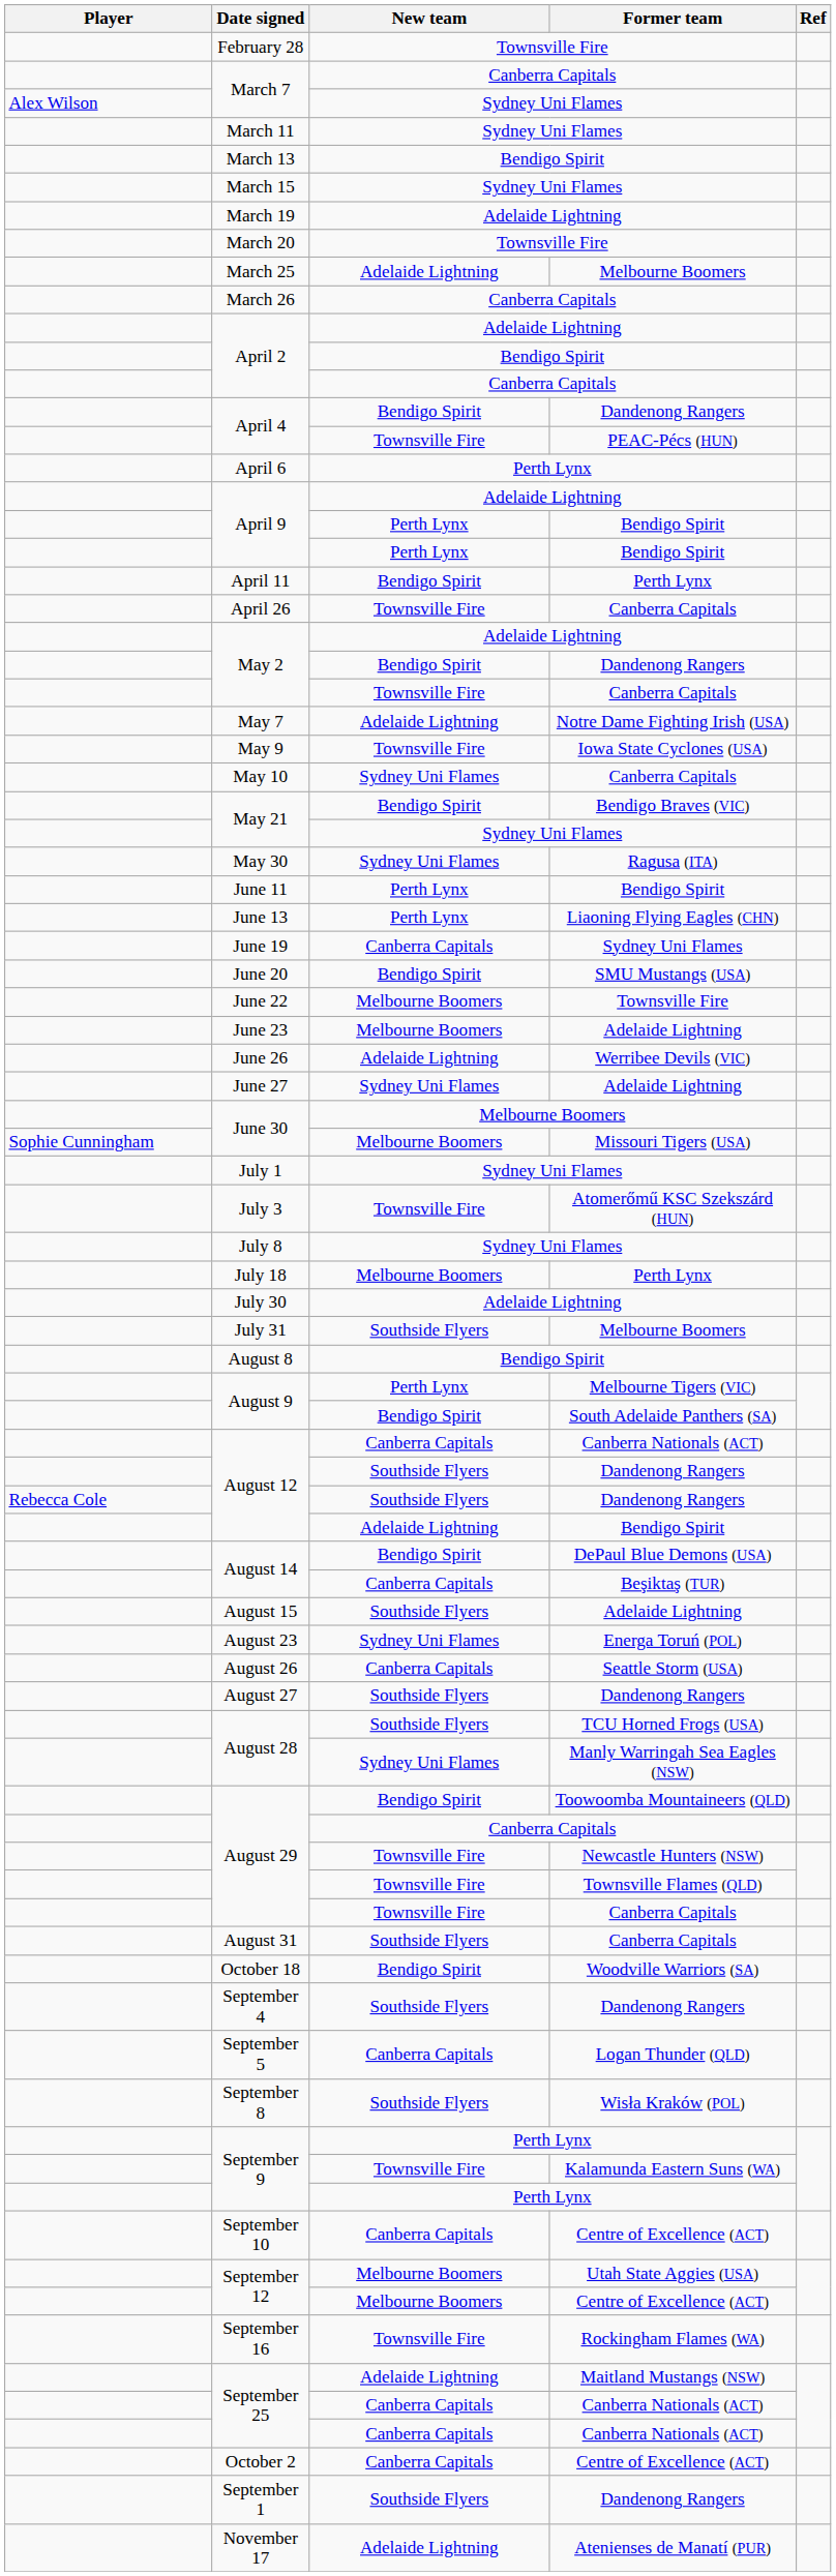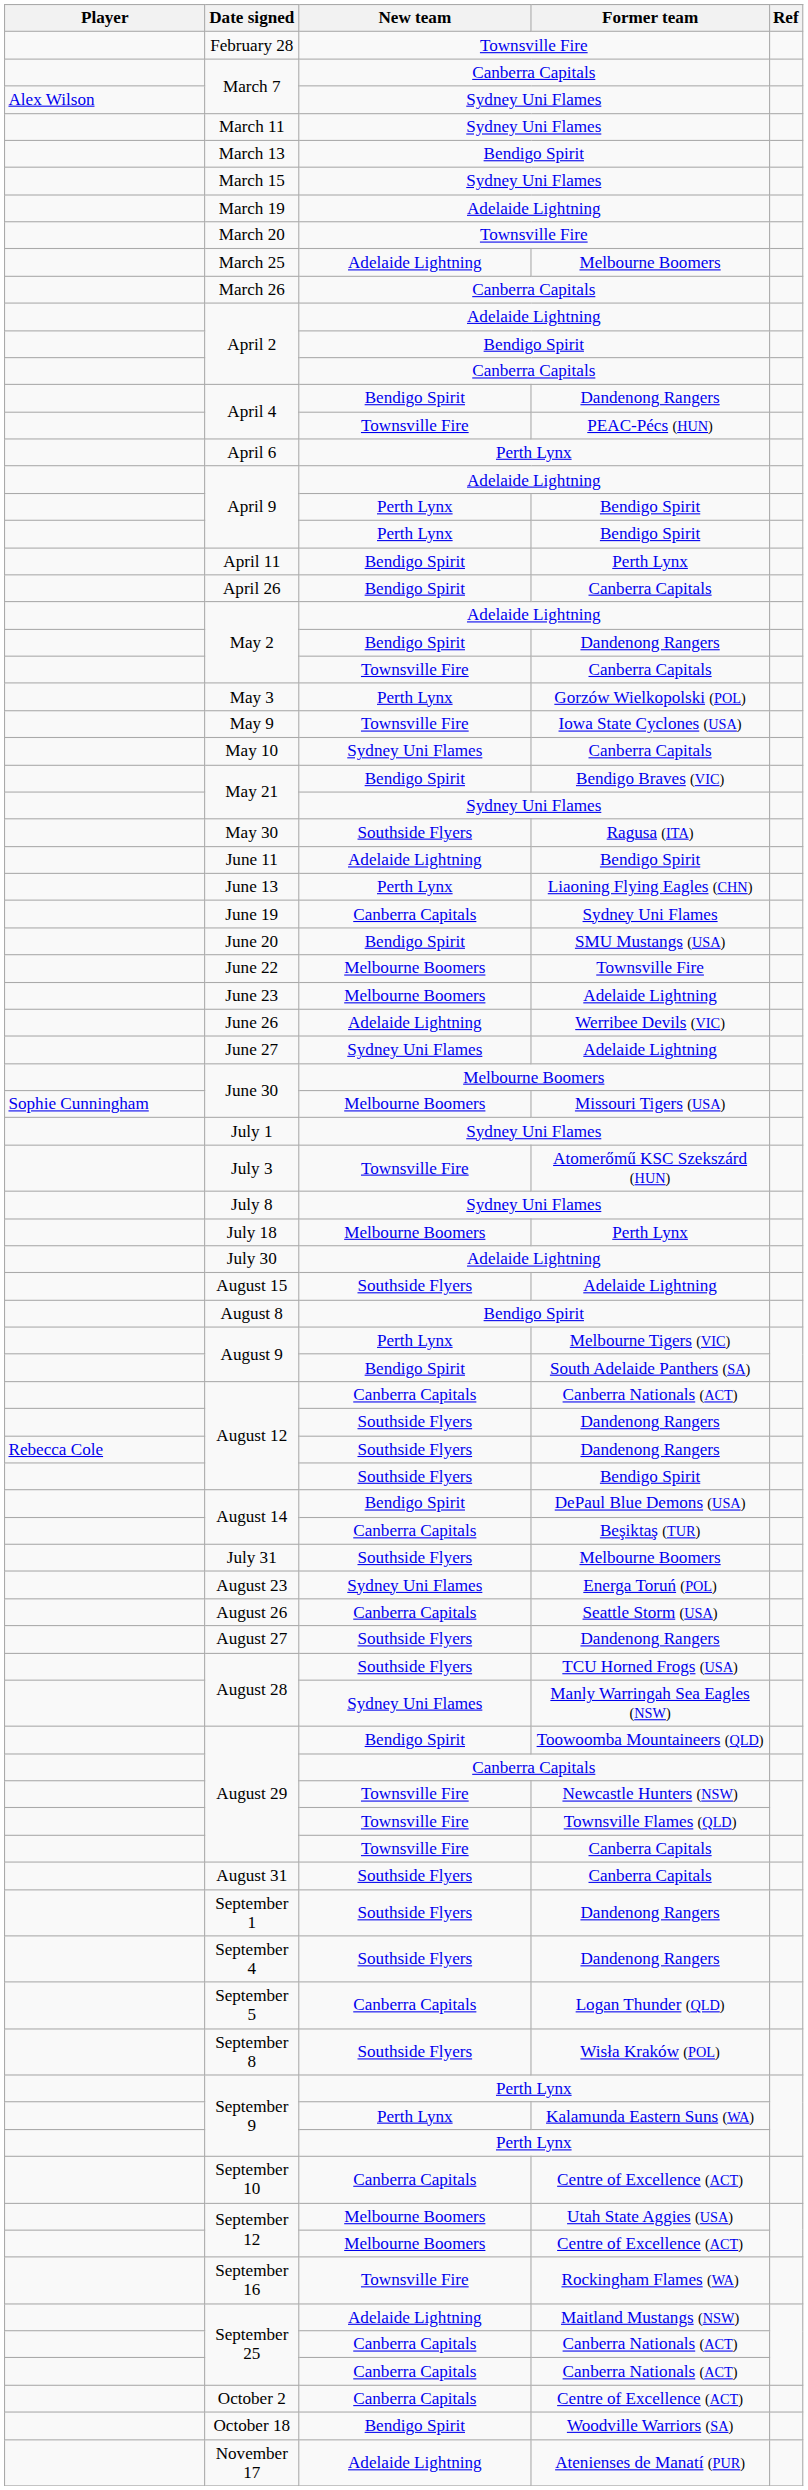 <table class="wikitable sortable" style="text-align:center">
 <tr>
 <th style="width:180px">Player</th>
 <th style="width:80px">Date signed</th>
 <th style="width:210px">New team</th>
 <th style="width:215px">Former team</th>
 <th class="unsortable">Ref</th>
 </tr>
 <tr>
 <td align="left"> </td>
 <td align="center">February 28</td>
 <td colspan="2" align="center"><a href='#'>Townsville Fire</a></td>
 <td align="center"></td>
 </tr>
 <tr>
 <td align="left"> </td>
 <td rowspan="2" align="center">March 7</td>
 <td colspan="2" align="center"><a href='#'>Canberra Capitals</a></td>
 <td align="center"></td>
 </tr>
 <tr>
 <td align="left"> <a href='#'>Alex Wilson</a></td>
 <td colspan="2" align="center"><a href='#'>Sydney Uni Flames</a></td>
 <td align="center"></td>
 </tr>
 <tr>
 <td align="left"> </td>
 <td align="center">March 11</td>
 <td colspan="2" align="center"><a href='#'>Sydney Uni Flames</a></td>
 <td align="center"></td>
 </tr>
 <tr>
 <td align="left"> </td>
 <td align="center">March 13</td>
 <td colspan="2" align="center"><a href='#'>Bendigo Spirit</a></td>
 <td align="center"></td>
 </tr>
 <tr>
 <td align="left"> </td>
 <td align="center">March 15</td>
 <td colspan="2" align="center"><a href='#'>Sydney Uni Flames</a></td>
 <td align="center"></td>
 </tr>
 <tr>
 <td align="left"> </td>
 <td align="center">March 19</td>
 <td colspan="2" align="center"><a href='#'>Adelaide Lightning</a></td>
 <td align="center"></td>
 </tr>
 <tr>
 <td align="left"> </td>
 <td align="center">March 20</td>
 <td colspan="2" align="center"><a href='#'>Townsville Fire</a></td>
 <td align="center"></td>
 </tr>
 <tr>
 <td align="left"> </td>
 <td align="center">March 25</td>
 <td align="center"><a href='#'>Adelaide Lightning</a></td>
 <td align="center"><a href='#'>Melbourne Boomers</a></td>
 <td align="center"></td>
 </tr>
 <tr>
 <td align="left"> </td>
 <td align="center">March 26</td>
 <td colspan="2" align="center"><a href='#'>Canberra Capitals</a></td>
 <td align="center"></td>
 </tr>
 <tr>
 <td align="left"> </td>
 <td rowspan="3" align="center">April 2</td>
 <td colspan="2" align="center"><a href='#'>Adelaide Lightning</a></td>
 <td align="center"></td>
 </tr>
 <tr>
 <td align="left"> </td>
 <td colspan="2" align="center"><a href='#'>Bendigo Spirit</a></td>
 <td align="center"></td>
 </tr>
 <tr>
 <td align="left"> </td>
 <td colspan="2" align="center"><a href='#'>Canberra Capitals</a></td>
 <td align="center"></td>
 </tr>
 <tr>
 <td align="left"> </td>
 <td rowspan="2" align="center">April 4</td>
 <td align="center"><a href='#'>Bendigo Spirit</a></td>
 <td align="center"><a href='#'>Dandenong Rangers</a></td>
 <td align="center"></td>
 </tr>
 <tr>
 <td align="left"> </td>
 <td align="center"><a href='#'>Townsville Fire</a></td>
 <td align="center"><a href='#'>PEAC-Pécs</a> <small>(<a href='#'>HUN</a>)</small></td>
 <td align="center"></td>
 </tr>
 <tr>
 <td align="left"> </td>
 <td align="center">April 6</td>
 <td colspan="2" align="center"><a href='#'>Perth Lynx</a></td>
 <td align="center"></td>
 </tr>
 <tr>
 <td align="left"> </td>
 <td rowspan="3" align="center">April 9</td>
 <td colspan="2" align="center"><a href='#'>Adelaide Lightning</a></td>
 <td align="center"></td>
 </tr>
 <tr>
 <td align="left"> </td>
 <td align="center"><a href='#'>Perth Lynx</a></td>
 <td align="center"><a href='#'>Bendigo Spirit</a></td>
 <td align="center"></td>
 </tr>
 <tr>
 <td align="left"> </td>
 <td align="center"><a href='#'>Perth Lynx</a></td>
 <td align="center"><a href='#'>Bendigo Spirit</a></td>
 <td align="center"></td>
 </tr>
 <tr>
 <td align="left"> </td>
 <td align="center">April 11</td>
 <td align="center"><a href='#'>Bendigo Spirit</a></td>
 <td align="center"><a href='#'>Perth Lynx</a></td>
 <td align="center"></td>
 </tr>
 <tr>
 <td align="left"> </td>
 <td align="center">April 26</td>
-<td align="center"><a href='#'>Townsville Fire</a></td>
+<td align="center"><a href='#'>Bendigo Spirit</a></td>
 <td align="center"><a href='#'>Canberra Capitals</a></td>
 <td align="center"></td>
 </tr>
 <tr>
 <td align="left"> </td>
 <td rowspan="3" align="center">May 2</td>
 <td colspan="2" align="center"><a href='#'>Adelaide Lightning</a></td>
 <td align="center"></td>
 </tr>
 <tr>
 <td align="left"> </td>
 <td align="center"><a href='#'>Bendigo Spirit</a></td>
 <td align="center"><a href='#'>Dandenong Rangers</a></td>
 <td align="center"></td>
 </tr>
 <tr>
 <td align="left"> </td>
 <td align="center"><a href='#'>Townsville Fire</a></td>
 <td align="center"><a href='#'>Canberra Capitals</a></td>
 <td align="center"></td>
 </tr>
 <tr>
 <td align="left"> </td>
-<td align="center">May 7</td>
-<td align="center"><a href='#'>Adelaide Lightning</a></td>
-<td align="center"><a href='#'>Notre Dame Fighting Irish</a> <small>(<a href='#'>USA</a>)</small></td>
+<td align="center">May 3</td>
+<td align="center"><a href='#'>Perth Lynx</a></td>
+<td align="center"><a href='#'>Gorzów Wielkopolski</a> <small>(<a href='#'>POL</a>)</small></td>
 <td align="center"></td>
 </tr>
 <tr>
 <td align="left"> </td>
 <td align="center">May 9</td>
 <td align="center"><a href='#'>Townsville Fire</a></td>
 <td align="center"><a href='#'>Iowa State Cyclones</a> <small>(<a href='#'>USA</a>)</small></td>
 <td align="center"></td>
 </tr>
 <tr>
 <td align="left"> </td>
 <td align="center">May 10</td>
 <td align="center"><a href='#'>Sydney Uni Flames</a></td>
 <td align="center"><a href='#'>Canberra Capitals</a></td>
 <td align="center"></td>
 </tr>
 <tr>
 <td align="left"> </td>
 <td rowspan="2" align="center">May 21</td>
 <td align="center"><a href='#'>Bendigo Spirit</a></td>
 <td align="center"><a href='#'>Bendigo Braves</a> <small>(<a href='#'>VIC</a>)</small></td>
 <td align="center"></td>
 </tr>
 <tr>
 <td align="left"> </td>
 <td colspan="2" align="center"><a href='#'>Sydney Uni Flames</a></td>
 <td align="center"></td>
 </tr>
 <tr>
 <td align="left"> </td>
 <td align="center">May 30</td>
-<td align="center"><a href='#'>Sydney Uni Flames</a></td>
+<td align="center"><a href='#'>Southside Flyers</a></td>
 <td align="center"><a href='#'>Ragusa</a> <small>(<a href='#'>ITA</a>)</small></td>
 <td align="center"></td>
 </tr>
 <tr>
 <td align="left"> </td>
 <td align="center">June 11</td>
-<td align="center"><a href='#'>Perth Lynx</a></td>
+<td align="center"><a href='#'>Adelaide Lightning</a></td>
 <td align="center"><a href='#'>Bendigo Spirit</a></td>
 <td align="center"></td>
 </tr>
 <tr>
 <td align="left"> </td>
 <td align="center">June 13</td>
 <td align="center"><a href='#'>Perth Lynx</a></td>
 <td align="center"><a href='#'>Liaoning Flying Eagles</a> <small>(<a href='#'>CHN</a>)</small></td>
 <td align="center"></td>
 </tr>
 <tr>
 <td align="left"> </td>
 <td align="center">June 19</td>
 <td align="center"><a href='#'>Canberra Capitals</a></td>
 <td align="center"><a href='#'>Sydney Uni Flames</a></td>
 <td align="center"></td>
 </tr>
 <tr>
 <td align="left"> </td>
 <td align="center">June 20</td>
 <td align="center"><a href='#'>Bendigo Spirit</a></td>
 <td align="center"><a href='#'>SMU Mustangs</a> <small>(<a href='#'>USA</a>)</small></td>
 <td align="center"></td>
 </tr>
 <tr>
 <td align="left"> </td>
 <td align="center">June 22</td>
 <td align="center"><a href='#'>Melbourne Boomers</a></td>
 <td align="center"><a href='#'>Townsville Fire</a></td>
 <td align="center"></td>
 </tr>
 <tr>
 <td align="left"> </td>
 <td align="center">June 23</td>
 <td align="center"><a href='#'>Melbourne Boomers</a></td>
 <td align="center"><a href='#'>Adelaide Lightning</a></td>
 <td align="center"></td>
 </tr>
 <tr>
 <td align="left"> </td>
 <td align="center">June 26</td>
 <td align="center"><a href='#'>Adelaide Lightning</a></td>
 <td align="center"><a href='#'>Werribee Devils</a> <small>(<a href='#'>VIC</a>)</small></td>
 <td align="center"></td>
 </tr>
 <tr>
 <td align="left"> </td>
 <td align="center">June 27</td>
 <td align="center"><a href='#'>Sydney Uni Flames</a></td>
 <td align="center"><a href='#'>Adelaide Lightning</a></td>
 <td align="center"></td>
 </tr>
 <tr>
 <td align="left"> </td>
 <td rowspan="2" align="center">June 30</td>
 <td colspan="2" align="center"><a href='#'>Melbourne Boomers</a></td>
 <td align="center"></td>
 </tr>
 <tr>
 <td align="left"> <a href='#'>Sophie Cunningham</a></td>
 <td align="center"><a href='#'>Melbourne Boomers</a></td>
 <td align="center"><a href='#'>Missouri Tigers</a> <small>(<a href='#'>USA</a>)</small></td>
 <td align="center"></td>
 </tr>
 <tr>
 <td align="left"> </td>
 <td align="center">July 1</td>
 <td colspan="2" align="center"><a href='#'>Sydney Uni Flames</a></td>
 <td align="center"></td>
 </tr>
 <tr>
 <td align="left"> </td>
 <td align="center">July 3</td>
 <td align="center"><a href='#'>Townsville Fire</a></td>
 <td align="center"><a href='#'>Atomerőmű KSC Szekszárd</a> <small>(<a href='#'>HUN</a>)</small></td>
 <td align="center"></td>
 </tr>
 <tr>
 <td align="left"> </td>
 <td align="center">July 8</td>
 <td colspan="2" align="center"><a href='#'>Sydney Uni Flames</a></td>
 <td align="center"></td>
 </tr>
 <tr>
 <td align="left"> </td>
 <td align="center">July 18</td>
 <td align="center"><a href='#'>Melbourne Boomers</a></td>
 <td align="center"><a href='#'>Perth Lynx</a></td>
 <td align="center"></td>
 </tr>
 <tr>
 <td align="left"> </td>
 <td align="center">July 30</td>
 <td colspan="2" align="center"><a href='#'>Adelaide Lightning</a></td>
 <td align="center"></td>
 </tr>
 <tr>
 <td align="left"> </td>
-<td align="center">July 31</td>
+<td align="center">August 15</td>
 <td align="center"><a href='#'>Southside Flyers</a></td>
-<td align="center"><a href='#'>Melbourne Boomers</a></td>
+<td align="center"><a href='#'>Adelaide Lightning</a></td>
 <td align="center"></td>
 </tr>
 <tr>
 <td align="left"> </td>
 <td align="center">August 8</td>
 <td colspan="2" align="center"><a href='#'>Bendigo Spirit</a></td>
 <td align="center"></td>
 </tr>
 <tr>
 <td align="left"> </td>
 <td rowspan="2" align="center">August 9</td>
 <td align="center"><a href='#'>Perth Lynx</a></td>
 <td align="center"><a href='#'>Melbourne Tigers</a> <small>(<a href='#'>VIC</a>)</small></td>
 <td rowspan="2" align="center"></td>
 </tr>
 <tr>
 <td align="left"> </td>
 <td align="center"><a href='#'>Bendigo Spirit</a></td>
 <td align="center"><a href='#'>South Adelaide Panthers</a> <small>(<a href='#'>SA</a>)</small></td>
 </tr>
 <tr>
 <td align="left"> </td>
 <td rowspan="4" align="center">August 12</td>
 <td align="center"><a href='#'>Canberra Capitals</a></td>
 <td align="center"><a href='#'>Canberra Nationals</a> <small>(<a href='#'>ACT</a>)</small></td>
 <td align="center"></td>
 </tr>
 <tr>
 <td align="left"> </td>
 <td align="center"><a href='#'>Southside Flyers</a></td>
 <td align="center"><a href='#'>Dandenong Rangers</a></td>
 <td align="center"></td>
 </tr>
 <tr>
 <td align="left"> <a href='#'>Rebecca Cole</a></td>
 <td align="center"><a href='#'>Southside Flyers</a></td>
 <td align="center"><a href='#'>Dandenong Rangers</a></td>
 <td align="center"></td>
 </tr>
 <tr>
 <td align="left"> </td>
-<td align="center"><a href='#'>Adelaide Lightning</a></td>
+<td align="center"><a href='#'>Southside Flyers</a></td>
 <td align="center"><a href='#'>Bendigo Spirit</a></td>
 <td align="center"></td>
 </tr>
 <tr>
 <td align="left"> </td>
 <td rowspan="2" align="center">August 14</td>
 <td align="center"><a href='#'>Bendigo Spirit</a></td>
 <td align="center"><a href='#'>DePaul Blue Demons</a> <small>(<a href='#'>USA</a>)</small></td>
 <td align="center"></td>
 </tr>
 <tr>
 <td align="left"> </td>
 <td align="center"><a href='#'>Canberra Capitals</a></td>
 <td align="center"><a href='#'>Beşiktaş</a> <small>(<a href='#'>TUR</a>)</small></td>
 <td align="center"></td>
 </tr>
 <tr>
 <td align="left"> </td>
-<td align="center">August 15</td>
+<td align="center">July 31</td>
 <td align="center"><a href='#'>Southside Flyers</a></td>
-<td align="center"><a href='#'>Adelaide Lightning</a></td>
+<td align="center"><a href='#'>Melbourne Boomers</a></td>
 <td align="center"></td>
 </tr>
 <tr>
 <td align="left"> </td>
 <td align="center">August 23</td>
 <td align="center"><a href='#'>Sydney Uni Flames</a></td>
 <td align="center"><a href='#'>Energa Toruń</a> <small>(<a href='#'>POL</a>)</small></td>
 <td align="center"></td>
 </tr>
 <tr>
 <td align="left"> </td>
 <td align="center">August 26</td>
 <td align="center"><a href='#'>Canberra Capitals</a></td>
 <td align="center"><a href='#'>Seattle Storm</a> <small>(<a href='#'>USA</a>)</small></td>
 <td align="center"></td>
 </tr>
 <tr>
 <td align="left"> </td>
 <td align="center">August 27</td>
 <td align="center"><a href='#'>Southside Flyers</a></td>
 <td align="center"><a href='#'>Dandenong Rangers</a></td>
 <td align="center"></td>
 </tr>
 <tr>
 <td align="left"> </td>
 <td rowspan="2" align="center">August 28</td>
 <td align="center"><a href='#'>Southside Flyers</a></td>
 <td align="center"><a href='#'>TCU Horned Frogs</a> <small>(<a href='#'>USA</a>)</small></td>
 <td align="center"></td>
 </tr>
 <tr>
 <td align="left"> </td>
 <td align="center"><a href='#'>Sydney Uni Flames</a></td>
 <td align="center"><a href='#'>Manly Warringah Sea Eagles</a> <small>(<a href='#'>NSW</a>)</small></td>
 <td align="center"></td>
 </tr>
 <tr>
 <td align="left"> </td>
 <td rowspan="5" align="center">August 29</td>
 <td align="center"><a href='#'>Bendigo Spirit</a></td>
 <td align="center"><a href='#'>Toowoomba Mountaineers</a> <small>(<a href='#'>QLD</a>)</small></td>
 <td align="center"></td>
 </tr>
 <tr>
 <td align="left"> </td>
 <td colspan="2" align="center"><a href='#'>Canberra Capitals</a></td>
 <td align="center"></td>
 </tr>
 <tr>
 <td align="left"> </td>
 <td align="center"><a href='#'>Townsville Fire</a></td>
 <td align="center"><a href='#'>Newcastle Hunters</a> <small>(<a href='#'>NSW</a>)</small></td>
 <td rowspan="2" align="center"></td>
 </tr>
 <tr>
 <td align="left"> </td>
 <td align="center"><a href='#'>Townsville Fire</a></td>
 <td align="center"><a href='#'>Townsville Flames</a> <small>(<a href='#'>QLD</a>)</small></td>
 </tr>
 <tr>
 <td align="left"> </td>
 <td align="center"><a href='#'>Townsville Fire</a></td>
 <td align="center"><a href='#'>Canberra Capitals</a></td>
 <td align="center"></td>
 </tr>
 <tr>
 <td align="left"> </td>
 <td align="center">August 31</td>
 <td align="center"><a href='#'>Southside Flyers</a></td>
 <td align="center"><a href='#'>Canberra Capitals</a></td>
 <td align="center"></td>
 </tr>
 <tr>
 <td align="left"> </td>
-<td align="center">October 18</td>
-<td align="center"><a href='#'>Bendigo Spirit</a></td>
-<td align="center"><a href='#'>Woodville Warriors</a> <small>(<a href='#'>SA</a>)</small></td>
+<td align="center">September 1</td>
+<td align="center"><a href='#'>Southside Flyers</a></td>
+<td align="center"><a href='#'>Dandenong Rangers</a></td>
 <td align="center"></td>
 </tr>
 <tr>
 <td align="left"> </td>
 <td align="center">September 4</td>
 <td align="center"><a href='#'>Southside Flyers</a></td>
 <td align="center"><a href='#'>Dandenong Rangers</a></td>
 <td align="center"></td>
 </tr>
 <tr>
 <td align="left"> </td>
 <td align="center">September 5</td>
 <td align="center"><a href='#'>Canberra Capitals</a></td>
 <td align="center"><a href='#'>Logan Thunder</a> <small>(<a href='#'>QLD</a>)</small></td>
 <td align="center"></td>
 </tr>
 <tr>
 <td align="left"> </td>
 <td align="center">September 8</td>
 <td align="center"><a href='#'>Southside Flyers</a></td>
 <td align="center"><a href='#'>Wisła Kraków</a> <small>(<a href='#'>POL</a>)</small></td>
 <td align="center"></td>
 </tr>
 <tr>
 <td align="left"> </td>
 <td rowspan="3" align="center">September 9</td>
 <td colspan="2" align="center"><a href='#'>Perth Lynx</a></td>
 <td rowspan="3" align="center"></td>
 </tr>
 <tr>
 <td align="left"> </td>
-<td align="center"><a href='#'>Townsville Fire</a></td>
+<td align="center"><a href='#'>Perth Lynx</a></td>
 <td align="center"><a href='#'>Kalamunda Eastern Suns</a> <small>(<a href='#'>WA</a>)</small></td>
 </tr>
 <tr>
 <td align="left"> </td>
 <td colspan="2" align="center"><a href='#'>Perth Lynx</a></td>
 </tr>
 <tr>
 <td align="left"> </td>
 <td align="center">September 10</td>
 <td align="center"><a href='#'>Canberra Capitals</a></td>
 <td align="center"><a href='#'>Centre of Excellence</a> <small>(<a href='#'>ACT</a>)</small></td>
 <td align="center"></td>
 </tr>
 <tr>
 <td align="left"> </td>
 <td rowspan="2" align="center">September 12</td>
 <td align="center"><a href='#'>Melbourne Boomers</a></td>
 <td align="center"><a href='#'>Utah State Aggies</a> <small>(<a href='#'>USA</a>)</small></td>
 <td rowspan="2" align="center"></td>
 </tr>
 <tr>
 <td align="left"> </td>
 <td align="center"><a href='#'>Melbourne Boomers</a></td>
 <td align="center"><a href='#'>Centre of Excellence</a> <small>(<a href='#'>ACT</a>)</small></td>
 </tr>
 <tr>
 <td align="left"> </td>
 <td align="center">September 16</td>
 <td align="center"><a href='#'>Townsville Fire</a></td>
 <td align="center"><a href='#'>Rockingham Flames</a> <small>(<a href='#'>WA</a>)</small></td>
 <td align="center"></td>
 </tr>
 <tr>
 <td align="left"> </td>
 <td rowspan="3" align="center">September 25</td>
 <td align="center"><a href='#'>Adelaide Lightning</a></td>
 <td align="center"><a href='#'>Maitland Mustangs</a> <small>(<a href='#'>NSW</a>)</small></td>
 <td rowspan="3" align="center"></td>
 </tr>
 <tr>
 <td align="left"> </td>
 <td align="center"><a href='#'>Canberra Capitals</a></td>
 <td align="center"><a href='#'>Canberra Nationals</a> <small>(<a href='#'>ACT</a>)</small></td>
 </tr>
 <tr>
 <td align="left"> </td>
 <td align="center"><a href='#'>Canberra Capitals</a></td>
 <td align="center"><a href='#'>Canberra Nationals</a> <small>(<a href='#'>ACT</a>)</small></td>
 </tr>
 <tr>
 <td align="left"> </td>
 <td align="center">October 2</td>
 <td align="center"><a href='#'>Canberra Capitals</a></td>
 <td align="center"><a href='#'>Centre of Excellence</a> <small>(<a href='#'>ACT</a>)</small></td>
 <td align="center"></td>
 </tr>
 <tr>
 <td align="left"> </td>
-<td align="center">September 1</td>
-<td align="center"><a href='#'>Southside Flyers</a></td>
-<td align="center"><a href='#'>Dandenong Rangers</a></td>
+<td align="center">October 18</td>
+<td align="center"><a href='#'>Bendigo Spirit</a></td>
+<td align="center"><a href='#'>Woodville Warriors</a> <small>(<a href='#'>SA</a>)</small></td>
 <td align="center"></td>
 </tr>
 <tr>
 <td align="left"> </td>
 <td align="center">November 17</td>
 <td align="center"><a href='#'>Adelaide Lightning</a></td>
 <td align="center"><a href='#'>Atenienses de Manatí</a> <small>(<a href='#'>PUR</a>)</small></td>
 <td align="center"></td>
 </tr>
 </table>
